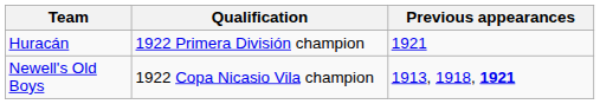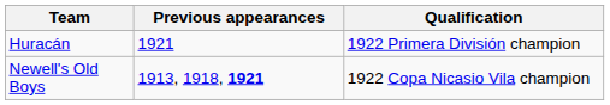 <table class="wikitable">
 <tr>
 <th width=120px>Team</th>
+<th width=200px>Previous appearances</th>
 <th width=250px>Qualification</th>
-<th width=200px>Previous appearances</th>
 </tr>
 <tr>
 <td><a href='#'>Huracán</a></td>
+<td><a href='#'>1921</a></td>
 <td><a href='#'>1922 Primera División</a> champion</td>
-<td><a href='#'>1921</a></td>
 </tr>
 <tr>
 <td><a href='#'>Newell's Old Boys</a></td>
+<td><a href='#'>1913</a>, <a href='#'>1918</a>, <strong><a href='#'>1921</a></strong></td>
 <td>1922 <a href='#'>Copa Nicasio Vila</a> champion</td>
-<td><a href='#'>1913</a>, <a href='#'>1918</a>, <strong><a href='#'>1921</a></strong></td>
 </tr>
 </table>
